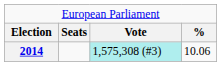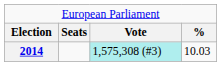 <table class="wikitable" style="font-size:97%;">
 <tr>
 <td align="center" colspan="4"><a href='#'>European Parliament</a></td>
 </tr>
 <tr>
 <th width="65">Election</th>
 <th>Seats</th>
 <th width="115">Vote</th>
 <th width="40">%</th>
 </tr>
 <tr>
 <th><a href='#'>2014</a></th>
 <td></td>
 <td style="background: paleturquoise;">1,575,308 (#3)</td>
-<td>10.06</td>
+<td>10.03</td>
 </tr>
 </table>
